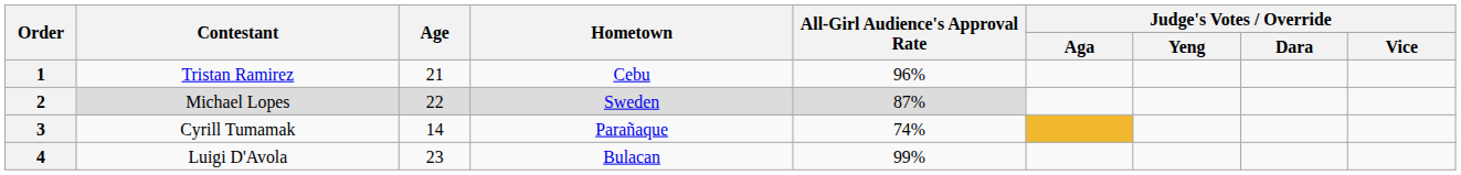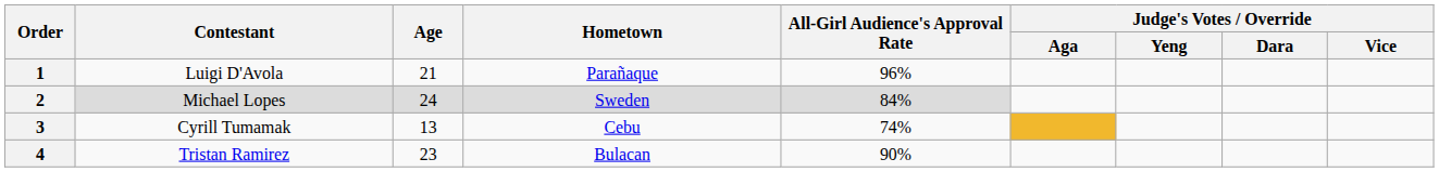 <table class="wikitable" style="text-align:center; line-height:17px; width:100%; font-size: 95%;">
 <tr>
 <th scope="col" rowspan="2" style="width:04%;">Order</th>
 <th scope="col" rowspan="2" style="width:18%;">Contestant</th>
 <th scope="col" rowspan="2" style="width:04%;">Age</th>
 <th scope="col" rowspan="2" style="width:18%;">Hometown</th>
 <th scope="col" rowspan="2" style="width:13%;">All-Girl Audience's Approval Rate</th>
 <th scope="col" colspan="4" style="width:28%;">Judge's Votes / Override</th>
 </tr>
 <tr>
 <th style="width:06%;">Aga</th>
 <th style="width:06%;">Yeng</th>
 <th style="width:06%;">Dara</th>
 <th style="width:06%;">Vice</th>
 </tr>
 <tr>
 <th>1</th>
-<td><a href='#'>Tristan Ramirez</a></td>
+<td>Luigi D'Avola</td>
 <td>21</td>
-<td><a href='#'>Cebu</a></td>
+<td><a href='#'>Parañaque</a></td>
 <td>96%</td>
 <td><strong></strong></td>
 <td><strong></strong></td>
 <td><strong></strong></td>
 <td><strong></strong></td>
 </tr>
 <tr>
 <th>2</th>
 <td style="background:#DCDCDC;">Michael Lopes</td>
-<td style="background:#DCDCDC;">22</td>
+<td style="background:#DCDCDC;">24</td>
 <td style="background:#DCDCDC;"><a href='#'>Sweden</a></td>
-<td style="background:#DCDCDC;">87%</td>
+<td style="background:#DCDCDC;">84%</td>
 <td><strong></strong></td>
 <td><strong></strong></td>
 <td><strong></strong></td>
 <td><strong></strong></td>
 </tr>
 <tr>
 <th>3</th>
 <td>Cyrill Tumamak</td>
-<td>14</td>
-<td><a href='#'>Parañaque</a></td>
+<td>13</td>
+<td><a href='#'>Cebu</a></td>
 <td>74%</td>
 <td style="background:#F1B82D;"><strong></strong></td>
 <td><strong></strong></td>
 <td><strong></strong></td>
 <td><strong></strong></td>
 </tr>
 <tr>
 <th>4</th>
-<td>Luigi D'Avola</td>
+<td><a href='#'>Tristan Ramirez</a></td>
 <td>23</td>
 <td><a href='#'>Bulacan</a></td>
-<td>99%</td>
+<td>90%</td>
 <td><strong></strong></td>
 <td><strong></strong></td>
 <td><strong></strong></td>
 <td><strong></strong></td>
 </tr>
 </table>
